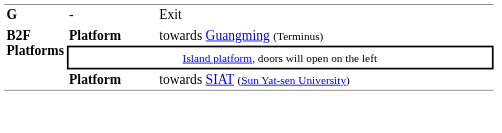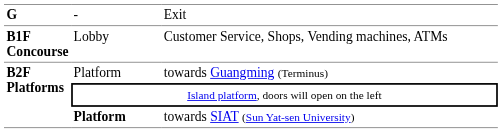 <table table border=0 cellspacing=0 cellpadding=3>
 <tr>
 <td style="border-top:solid 1px gray;" width=50 valign=top><strong>G</strong></td>
 <td style="border-top:solid 1px gray;" width=100 valign=top>-</td>
 <td style="border-top:solid 1px gray;" width=390 valign=top>Exit</td>
 </tr>
 <tr>
+<td style="border-bottom:solid 1px gray; border-top:solid 1px gray;" valign=top width=50><strong>B1F<br>Concourse</strong></td>
+<td style="border-bottom:solid 1px gray; border-top:solid 1px gray;" valign=top width=100>Lobby</td>
+<td style="border-bottom:solid 1px gray; border-top:solid 1px gray;" valign=top width=390>Customer Service, Shops, Vending machines, ATMs</td>
+</tr>
+<tr>
 <td style="border-bottom:solid 1px gray;" rowspan=4 valign=top><strong>B2F<br>Platforms</strong></td>
-<td><strong>Platform</strong></td>
+<td>Platform</td>
 <td>  towards <a href='#'>Guangming</a> <small>(Terminus)</small></td>
 </tr>
 <tr>
 <td style="border-right:solid 2px black;border-left:solid 2px black;border-top:solid 2px black;border-bottom:solid 2px black;text-align:center;" colspan=2><small><a href='#'>Island platform</a>, doors will open on the left</small></td>
 </tr>
 <tr>
 <td style="border-bottom:solid 1px gray;"><strong>Platform</strong></td>
 <td style="border-bottom:solid 1px gray;">  towards <a href='#'>SIAT</a> <small>(<a href='#'>Sun Yat-sen University</a>)</small> </td>
 </tr>
 </table>
